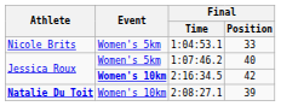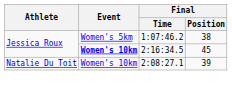 <table class="wikitable" border="1" style="font-size:90%">
 <tr>
 <th rowspan=2>Athlete</th>
 <th rowspan=2>Event</th>
 <th colspan=2>Final</th>
 </tr>
 <tr>
 <th>Time</th>
 <th>Position</th>
 </tr>
 <tr>
-<td rowspan=1><a href='#'>Nicole Brits</a></td>
-<td><a href='#'>Women's 5km</a></td>
-<td align=center>1:04:53.1</td>
-<td align=center>33</td>
-</tr>
-<tr>
 <td rowspan=2><a href='#'>Jessica Roux</a></td>
 <td><a href='#'>Women's 5km</a></td>
 <td align=center>1:07:46.2</td>
-<td align=center>40</td>
+<td align=center>38</td>
 </tr>
 <tr>
 <td><strong><a href='#'>Women's 10km</a></strong></td>
 <td align=center>2:16:34.5</td>
-<td align=center>42</td>
+<td align=center>45</td>
 </tr>
 <tr>
-<td rowspan=1><strong><a href='#'>Natalie Du Toit</a></strong></td>
+<td rowspan=1><a href='#'>Natalie Du Toit</a></td>
 <td><a href='#'>Women's 10km</a></td>
 <td align=center>2:08:27.1</td>
 <td align=center>39</td>
 </tr>
 </table>
